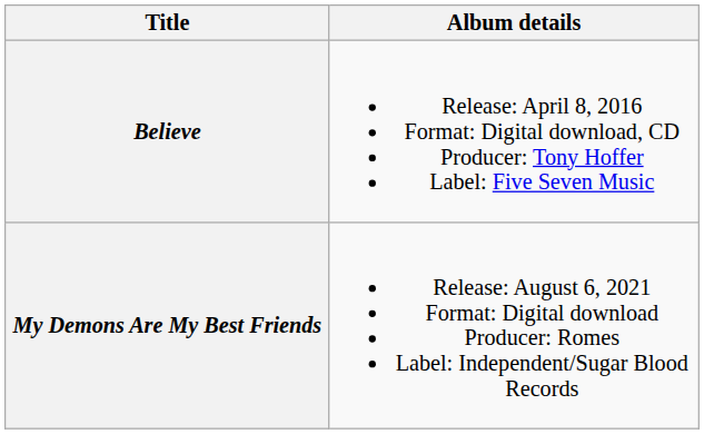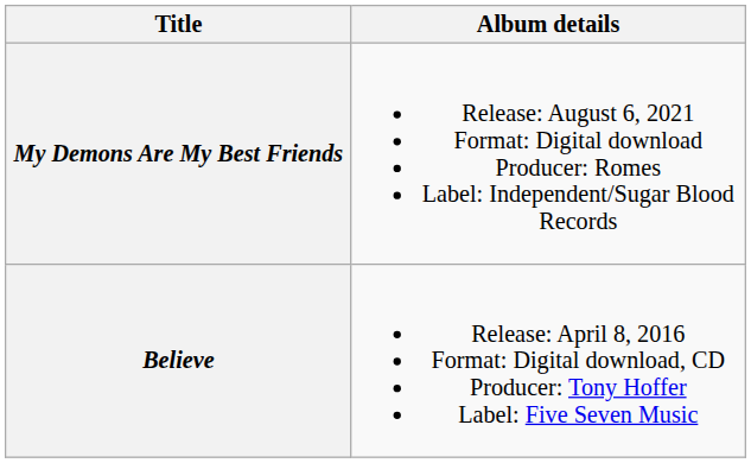 <table class="wikitable plainrowheaders" style="text-align:center;">
 <tr>
 <th scope="col" style="width:14em;">Title</th>
 <th scope="col" style="width:16em;">Album details</th>
 </tr>
 <tr>
+<th scope="row"><em>My Demons Are My Best Friends</em></th>
+<td><br><ul><li>Release: August 6, 2021</li><li>Format: Digital download</li><li>Producer: Romes</li><li>Label: Independent/Sugar Blood Records</li></ul></td>
+</tr>
+<tr>
 <th scope="row"><em>Believe</em></th>
 <td><br><ul><li>Release: April 8, 2016</li><li>Format: Digital download, CD</li><li>Producer: <a href='#'>Tony Hoffer</a></li><li>Label: <a href='#'>Five Seven Music</a></li></ul></td>
 </tr>
-<tr>
-<th scope="row"><em>My Demons Are My Best Friends</em></th>
-<td><br><ul><li>Release: August 6, 2021</li><li>Format: Digital download</li><li>Producer: Romes</li><li>Label: Independent/Sugar Blood Records</li></ul></td>
-</tr>
 </table>
